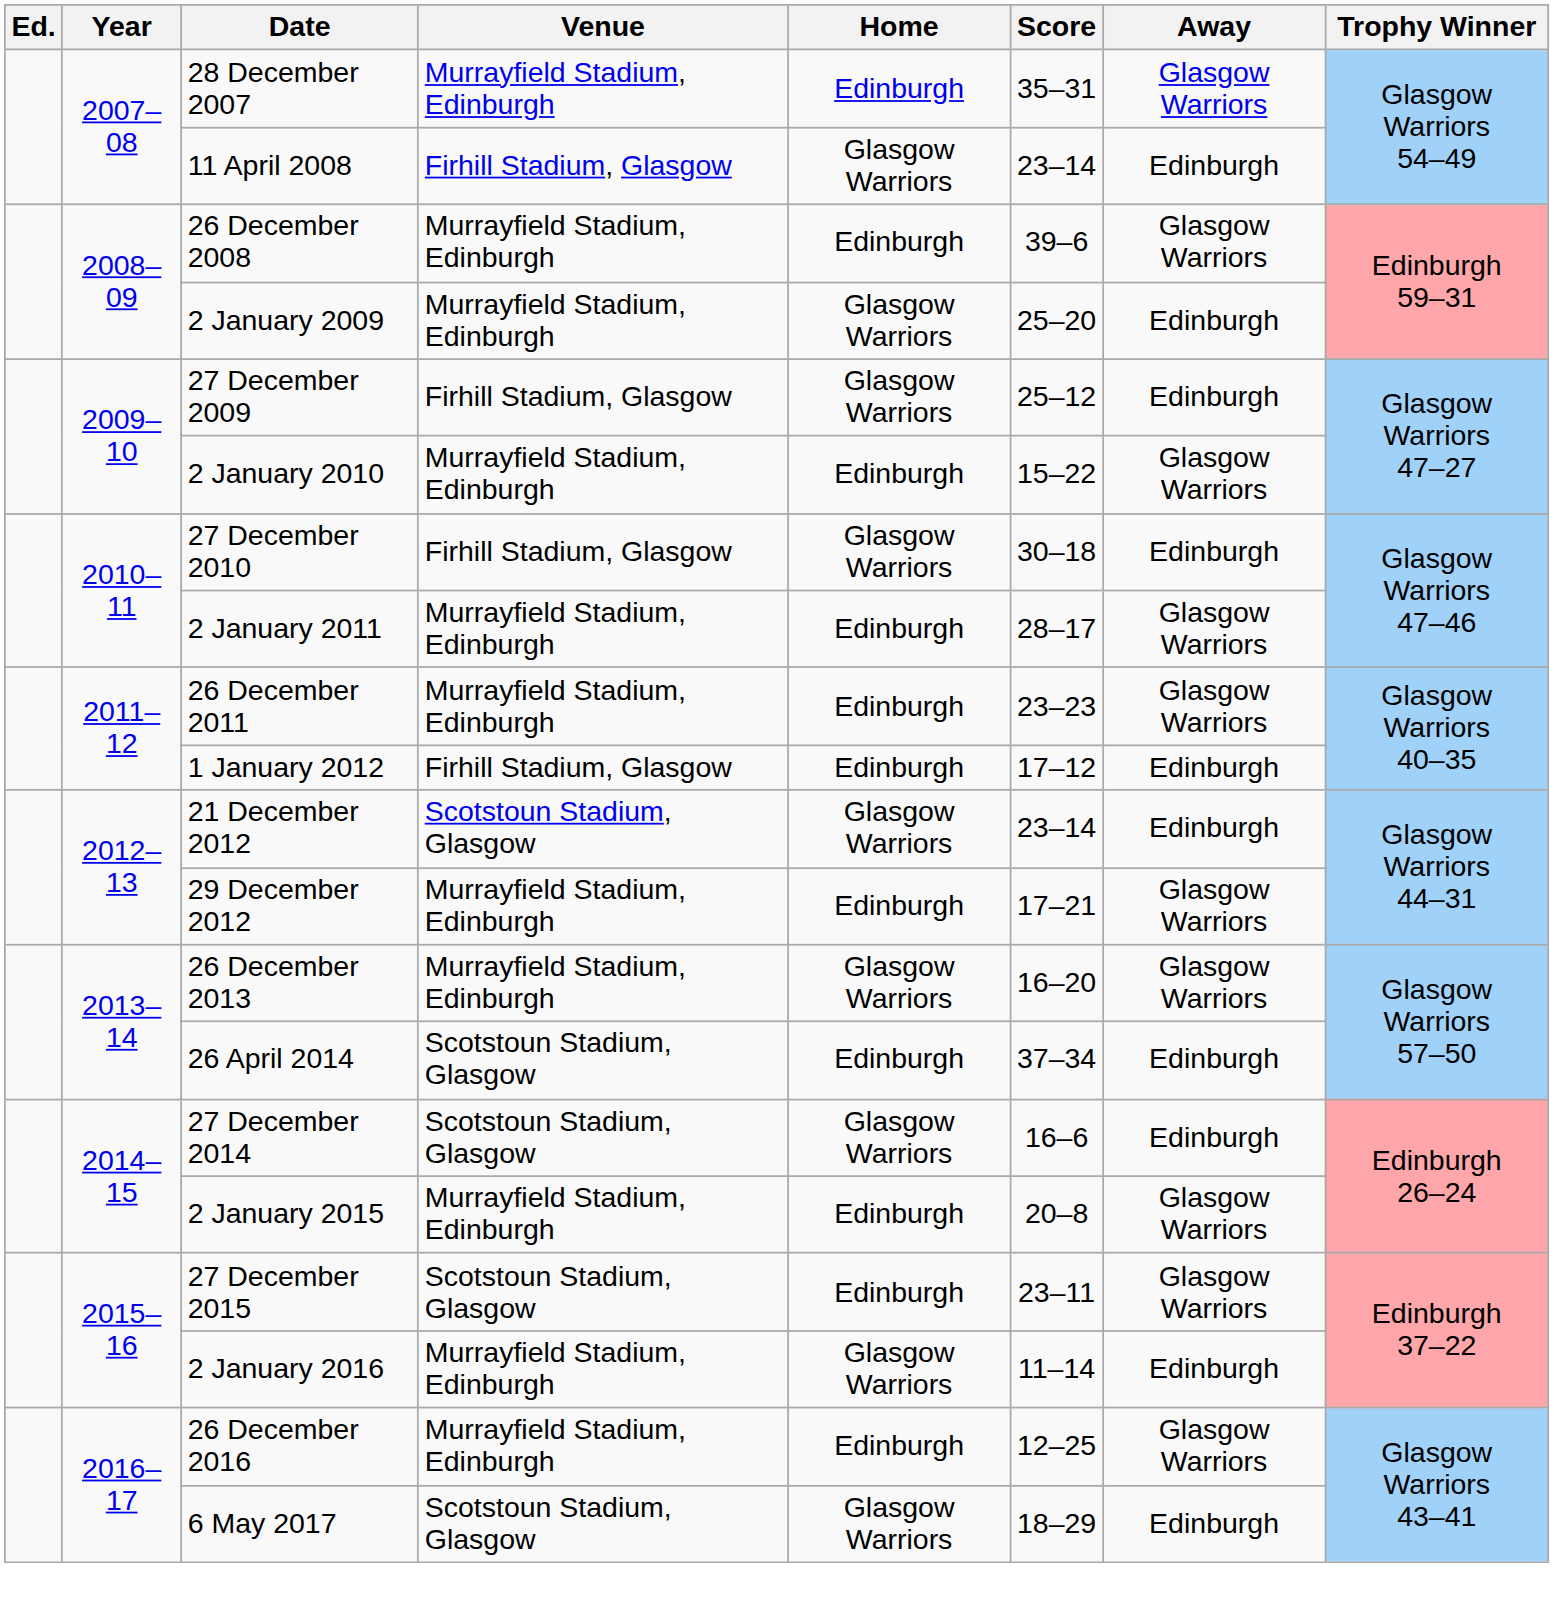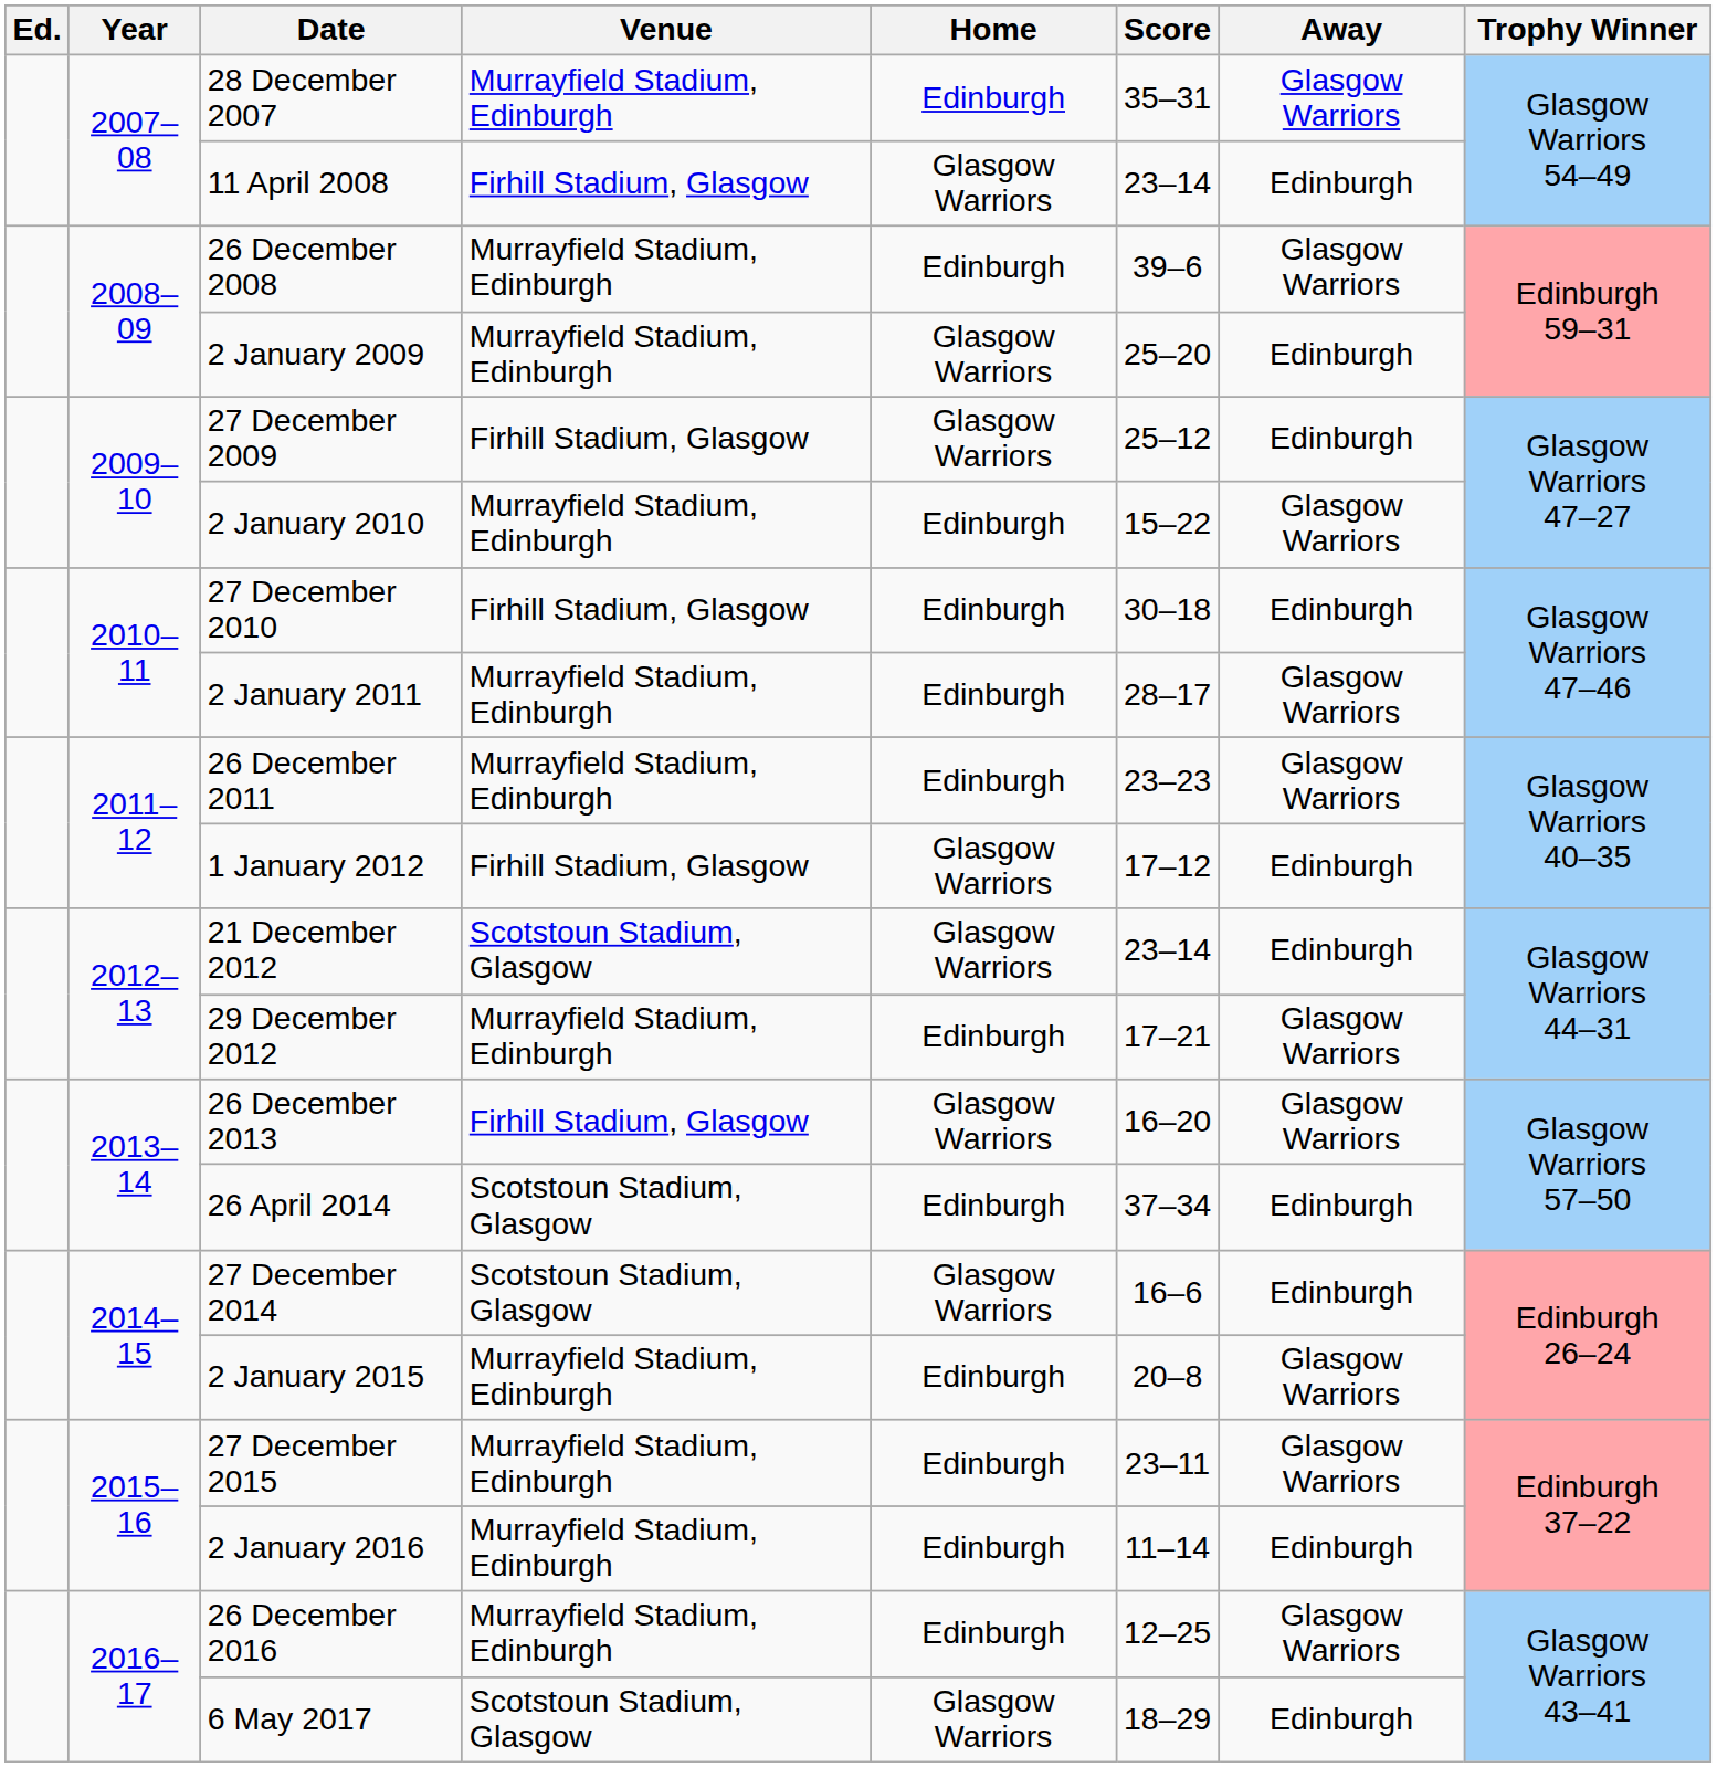 <table class="wikitable" style="text-align:center">
 <tr>
 <th>Ed.</th>
 <th>Year</th>
 <th>Date</th>
 <th>Venue</th>
 <th>Home</th>
 <th>Score</th>
 <th>Away</th>
 <th>Trophy Winner<br></th>
 </tr>
 <tr>
 <td rowspan=2></td>
 <td rowspan=2><a href='#'>2007–08</a></td>
 <td align=left>28 December 2007</td>
 <td align=left><a href='#'>Murrayfield Stadium</a>, <a href='#'>Edinburgh</a></td>
 <td><a href='#'>Edinburgh</a></td>
 <td>35–31</td>
 <td><a href='#'>Glasgow Warriors</a></td>
 <td rowspan=2 style="text-align:center; background:#A0D1F9;">Glasgow Warriors <br>54–49</td>
 </tr>
 <tr>
 <td align=left>11 April 2008</td>
 <td align=left><a href='#'>Firhill Stadium</a>, <a href='#'>Glasgow</a></td>
 <td>Glasgow Warriors</td>
 <td>23–14</td>
 <td>Edinburgh</td>
 </tr>
 <tr>
 <td rowspan=2></td>
 <td rowspan=2><a href='#'>2008–09</a></td>
 <td align=left>26 December 2008</td>
 <td align=left>Murrayfield Stadium, Edinburgh</td>
 <td>Edinburgh</td>
 <td>39–6</td>
 <td>Glasgow Warriors</td>
 <td rowspan=2 style="text-align:center; background:#ffa6aa;">Edinburgh <br>59–31</td>
 </tr>
 <tr>
 <td align=left>2 January 2009</td>
 <td align=left>Murrayfield Stadium, Edinburgh</td>
 <td>Glasgow Warriors</td>
 <td>25–20</td>
 <td>Edinburgh</td>
 </tr>
 <tr>
 <td rowspan=2></td>
 <td rowspan=2><a href='#'>2009–10</a></td>
 <td align=left>27 December 2009</td>
 <td align=left>Firhill Stadium, Glasgow</td>
 <td>Glasgow Warriors</td>
 <td>25–12</td>
 <td>Edinburgh</td>
 <td rowspan=2 style="text-align:center; background:#A0D1F9;">Glasgow Warriors <br>47–27</td>
 </tr>
 <tr>
 <td align=left>2 January 2010</td>
 <td align=left>Murrayfield Stadium, Edinburgh</td>
 <td>Edinburgh</td>
 <td>15–22</td>
 <td>Glasgow Warriors</td>
 </tr>
 <tr>
 <td rowspan=2></td>
 <td rowspan=2><a href='#'>2010–11</a></td>
 <td align=left>27 December 2010</td>
 <td align=left>Firhill Stadium, Glasgow</td>
-<td>Glasgow Warriors</td>
+<td>Edinburgh</td>
 <td>30–18</td>
 <td>Edinburgh</td>
 <td rowspan=2 style="text-align:center; background:#A0D1F9;">Glasgow Warriors <br>47–46</td>
 </tr>
 <tr>
 <td align=left>2 January 2011</td>
 <td align=left>Murrayfield Stadium, Edinburgh</td>
 <td>Edinburgh</td>
 <td>28–17</td>
 <td>Glasgow Warriors</td>
 </tr>
 <tr>
 <td rowspan=2></td>
 <td rowspan=2><a href='#'>2011–12</a></td>
 <td align=left>26 December 2011</td>
 <td align=left>Murrayfield Stadium, Edinburgh</td>
 <td>Edinburgh</td>
 <td>23–23</td>
 <td>Glasgow Warriors</td>
 <td rowspan=2 style="text-align:center; background:#A0D1F9;">Glasgow Warriors <br>40–35</td>
 </tr>
 <tr>
 <td align=left>1 January 2012</td>
 <td align=left>Firhill Stadium, Glasgow</td>
-<td>Edinburgh</td>
+<td>Glasgow Warriors</td>
 <td>17–12</td>
 <td>Edinburgh</td>
 </tr>
 <tr>
 <td rowspan=2></td>
 <td rowspan=2><a href='#'>2012–13</a></td>
 <td align=left>21 December 2012</td>
 <td align=left><a href='#'>Scotstoun Stadium</a>, Glasgow</td>
 <td>Glasgow Warriors</td>
 <td>23–14</td>
 <td>Edinburgh</td>
 <td rowspan=2 style="text-align:center; background:#A0D1F9;">Glasgow Warriors <br>44–31</td>
 </tr>
 <tr>
 <td align=left>29 December 2012</td>
 <td align=left>Murrayfield Stadium, Edinburgh</td>
 <td>Edinburgh</td>
 <td>17–21</td>
 <td>Glasgow Warriors</td>
 </tr>
 <tr>
 <td rowspan=2></td>
 <td rowspan=2><a href='#'>2013–14</a></td>
 <td align=left>26 December 2013</td>
-<td align=left>Murrayfield Stadium, Edinburgh</td>
+<td align=left><a href='#'>Firhill Stadium</a>, <a href='#'>Glasgow</a></td>
 <td>Glasgow Warriors</td>
 <td>16–20</td>
 <td>Glasgow Warriors</td>
 <td rowspan=2 style="text-align:center; background:#A0D1F9;">Glasgow Warriors <br>57–50</td>
 </tr>
 <tr>
 <td align=left>26 April 2014</td>
 <td align=left>Scotstoun Stadium, Glasgow</td>
 <td>Edinburgh</td>
 <td>37–34</td>
 <td>Edinburgh</td>
 </tr>
 <tr>
 <td rowspan=2></td>
 <td rowspan=2><a href='#'>2014–15</a></td>
 <td align=left>27 December 2014</td>
 <td align=left>Scotstoun Stadium, Glasgow</td>
 <td>Glasgow Warriors</td>
 <td>16–6</td>
 <td>Edinburgh</td>
 <td rowspan=2 style="text-align:center; background:#ffa6aa;">Edinburgh <br>26–24</td>
 </tr>
 <tr>
 <td align=left>2 January 2015</td>
 <td align=left>Murrayfield Stadium, Edinburgh</td>
 <td>Edinburgh</td>
 <td>20–8</td>
 <td>Glasgow Warriors</td>
 </tr>
 <tr>
 <td rowspan=2></td>
 <td rowspan=2><a href='#'>2015–16</a></td>
 <td align=left>27 December 2015</td>
-<td align=left>Scotstoun Stadium, Glasgow</td>
+<td align=left>Murrayfield Stadium, Edinburgh</td>
 <td>Edinburgh</td>
 <td>23–11</td>
 <td>Glasgow Warriors</td>
 <td rowspan=2 style="text-align:center; background:#ffa6aa;">Edinburgh <br>37–22</td>
 </tr>
 <tr>
 <td align=left>2 January 2016</td>
 <td align=left>Murrayfield Stadium, Edinburgh</td>
-<td>Glasgow Warriors</td>
+<td>Edinburgh</td>
 <td>11–14</td>
 <td>Edinburgh</td>
 </tr>
 <tr>
 <td rowspan=2></td>
 <td rowspan=2><a href='#'>2016–17</a></td>
 <td align=left>26 December 2016</td>
 <td align=left>Murrayfield Stadium, Edinburgh</td>
 <td>Edinburgh</td>
 <td>12–25</td>
 <td>Glasgow Warriors</td>
 <td rowspan=2 style="text-align:center; background:#A0D1F9;">Glasgow Warriors <br>43–41</td>
 </tr>
 <tr>
 <td align=left>6 May 2017</td>
 <td align=left>Scotstoun Stadium, Glasgow</td>
 <td>Glasgow Warriors</td>
 <td>18–29</td>
 <td>Edinburgh</td>
 </tr>
 </table>
